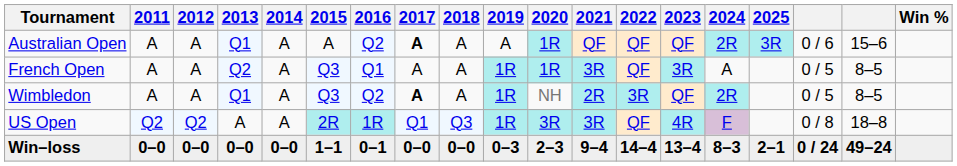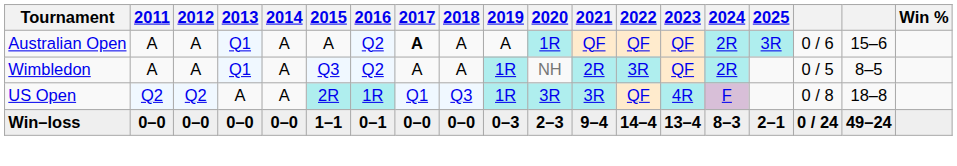 <table class="wikitable nowrap" style=text-align:center>
 <tr>
 <th>Tournament</th>
 <th><a href='#'>2011</a></th>
 <th><a href='#'>2012</a></th>
 <th><a href='#'>2013</a></th>
 <th><a href='#'>2014</a></th>
 <th><a href='#'>2015</a></th>
 <th><a href='#'>2016</a></th>
 <th><a href='#'>2017</a></th>
 <th><a href='#'>2018</a></th>
 <th><a href='#'>2019</a></th>
 <th><a href='#'>2020</a></th>
 <th><a href='#'>2021</a></th>
 <th><a href='#'>2022</a></th>
 <th><a href='#'>2023</a></th>
 <th><a href='#'>2024</a></th>
 <th><a href='#'>2025</a></th>
 <th></th>
 <th></th>
 <th>Win %</th>
 </tr>
 <tr>
 <td align=left><a href='#'>Australian Open</a></td>
 <td>A</td>
 <td>A</td>
 <td bgcolor=f0f8ff><a href='#'>Q1</a></td>
 <td>A</td>
 <td>A</td>
 <td bgcolor=f0f8ff><a href='#'>Q2</a></td>
 <td><strong>A</strong></td>
 <td>A</td>
 <td>A</td>
 <td bgcolor=afeeee><a href='#'>1R</a></td>
 <td bgcolor=ffebcd><a href='#'>QF</a></td>
 <td bgcolor=ffebcd><a href='#'>QF</a></td>
 <td bgcolor=ffebcd><a href='#'>QF</a></td>
 <td bgcolor=afeeee><a href='#'>2R</a></td>
 <td bgcolor=afeeee><a href='#'>3R</a></td>
 <td>0 / 6</td>
 <td>15–6</td>
 <td></td>
 </tr>
 <tr>
-<td align=left><a href='#'>French Open</a></td>
-<td>A</td>
-<td>A</td>
-<td bgcolor=f0f8ff><a href='#'>Q2</a></td>
-<td>A</td>
-<td bgcolor=f0f8ff><a href='#'>Q3</a></td>
-<td bgcolor=f0f8ff><a href='#'>Q1</a></td>
-<td>A</td>
-<td>A</td>
-<td bgcolor=afeeee><a href='#'>1R</a></td>
-<td bgcolor=afeeee><a href='#'>1R</a></td>
-<td bgcolor=afeeee><a href='#'>3R</a></td>
-<td bgcolor=ffebcd><a href='#'>QF</a></td>
-<td bgcolor=afeeee><a href='#'>3R</a></td>
-<td>A</td>
-<td></td>
-<td>0 / 5</td>
-<td>8–5</td>
-<td></td>
-</tr>
-<tr>
 <td align=left><a href='#'>Wimbledon</a></td>
 <td>A</td>
 <td>A</td>
 <td bgcolor=f0f8ff><a href='#'>Q1</a></td>
 <td>A</td>
 <td bgcolor=f0f8ff><a href='#'>Q3</a></td>
 <td bgcolor=f0f8ff><a href='#'>Q2</a></td>
-<td><strong>A</strong></td>
+<td>A</td>
 <td>A</td>
 <td bgcolor=afeeee><a href='#'>1R</a></td>
 <td style=color:#767676>NH</td>
 <td bgcolor=afeeee><a href='#'>2R</a></td>
 <td bgcolor=afeeee><a href='#'>3R</a></td>
 <td bgcolor=ffebcd><a href='#'>QF</a></td>
 <td bgcolor=afeeee><a href='#'>2R</a></td>
 <td></td>
 <td>0 / 5</td>
 <td>8–5</td>
 <td></td>
 </tr>
 <tr>
 <td align=left><a href='#'>US Open</a></td>
 <td bgcolor=f0f8ff><a href='#'>Q2</a></td>
 <td bgcolor=f0f8ff><a href='#'>Q2</a></td>
 <td>A</td>
 <td>A</td>
 <td bgcolor=afeeee><a href='#'>2R</a></td>
 <td bgcolor=afeeee><a href='#'>1R</a></td>
 <td bgcolor=f0f8ff><a href='#'>Q1</a></td>
 <td bgcolor=f0f8ff><a href='#'>Q3</a></td>
 <td bgcolor=afeeee><a href='#'>1R</a></td>
 <td bgcolor=afeeee><a href='#'>3R</a></td>
 <td bgcolor=afeeee><a href='#'>3R</a></td>
 <td bgcolor=ffebcd><a href='#'>QF</a></td>
 <td bgcolor=afeeee><a href='#'>4R</a></td>
 <td bgcolor=thistle><a href='#'>F</a></td>
 <td></td>
 <td>0 / 8</td>
 <td>18–8</td>
 <td></td>
 </tr>
 <tr style=font-weight:bold;background:#efefef>
 <td align=left>Win–loss</td>
 <td>0–0</td>
 <td>0–0</td>
 <td>0–0</td>
 <td>0–0</td>
 <td>1–1</td>
 <td>0–1</td>
 <td>0–0</td>
 <td>0–0</td>
 <td>0–3</td>
 <td>2–3</td>
 <td>9–4</td>
 <td>14–4</td>
 <td>13–4</td>
 <td>8–3</td>
 <td>2–1</td>
 <td>0 / 24</td>
 <td>49–24</td>
 <td></td>
 </tr>
 </table>
